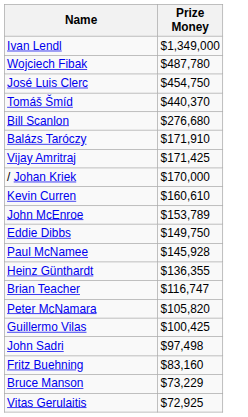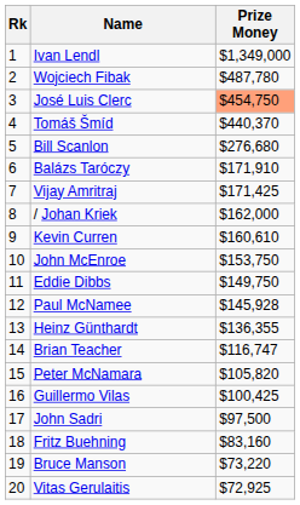 <table class="wikitable">
 <tr>
+<th>Rk</th>
 <th width="200">Name</th>
 <th width="60">Prize Money</th>
 </tr>
 <tr valign=top>
+<td>1</td>
 <td> <a href='#'>Ivan Lendl</a></td>
 <td>$1,349,000</td>
 </tr>
 <tr valign=top>
+<td>2</td>
 <td> <a href='#'>Wojciech Fibak</a></td>
 <td>$487,780</td>
 </tr>
 <tr valign=top>
+<td>3</td>
 <td> <a href='#'>José Luis Clerc</a></td>
-<td>$454,750</td>
+<td style="background: lightsalmon;">$454,750</td>
 </tr>
 <tr valign=top>
+<td>4</td>
 <td> <a href='#'>Tomáš Šmíd</a></td>
 <td>$440,370</td>
 </tr>
 <tr valign=top>
+<td>5</td>
 <td> <a href='#'>Bill Scanlon</a></td>
 <td>$276,680</td>
 </tr>
 <tr valign=top>
+<td>6</td>
 <td> <a href='#'>Balázs Taróczy</a></td>
 <td>$171,910</td>
 </tr>
 <tr valign=top>
+<td>7</td>
 <td> <a href='#'>Vijay Amritraj</a></td>
 <td>$171,425</td>
 </tr>
 <tr valign=top>
+<td>8</td>
 <td>/ <a href='#'>Johan Kriek</a></td>
-<td>$170,000</td>
+<td>$162,000</td>
 </tr>
 <tr valign=top>
+<td>9</td>
 <td> <a href='#'>Kevin Curren</a></td>
 <td>$160,610</td>
 </tr>
 <tr valign=top>
+<td>10</td>
 <td> <a href='#'>John McEnroe</a></td>
-<td>$153,789</td>
+<td>$153,750</td>
 </tr>
 <tr valign=top>
+<td>11</td>
 <td> <a href='#'>Eddie Dibbs</a></td>
 <td>$149,750</td>
 </tr>
 <tr valign=top>
+<td>12</td>
 <td> <a href='#'>Paul McNamee</a></td>
 <td>$145,928</td>
 </tr>
 <tr valign=top>
+<td>13</td>
 <td> <a href='#'>Heinz Günthardt</a></td>
 <td>$136,355</td>
 </tr>
 <tr valign=top>
+<td>14</td>
 <td> <a href='#'>Brian Teacher</a></td>
 <td>$116,747</td>
 </tr>
 <tr valign=top>
+<td>15</td>
 <td> <a href='#'>Peter McNamara</a></td>
 <td>$105,820</td>
 </tr>
 <tr valign=top>
+<td>16</td>
 <td> <a href='#'>Guillermo Vilas</a></td>
 <td>$100,425</td>
 </tr>
 <tr valign=top>
+<td>17</td>
 <td> <a href='#'>John Sadri</a></td>
-<td>$97,498</td>
+<td>$97,500</td>
 </tr>
 <tr valign=top>
+<td>18</td>
 <td> <a href='#'>Fritz Buehning</a></td>
 <td>$83,160</td>
 </tr>
 <tr valign=top>
+<td>19</td>
 <td> <a href='#'>Bruce Manson</a></td>
-<td>$73,229</td>
+<td>$73,220</td>
 </tr>
 <tr valign=top>
+<td>20</td>
 <td> <a href='#'>Vitas Gerulaitis</a></td>
 <td>$72,925</td>
 </tr>
 </table>
